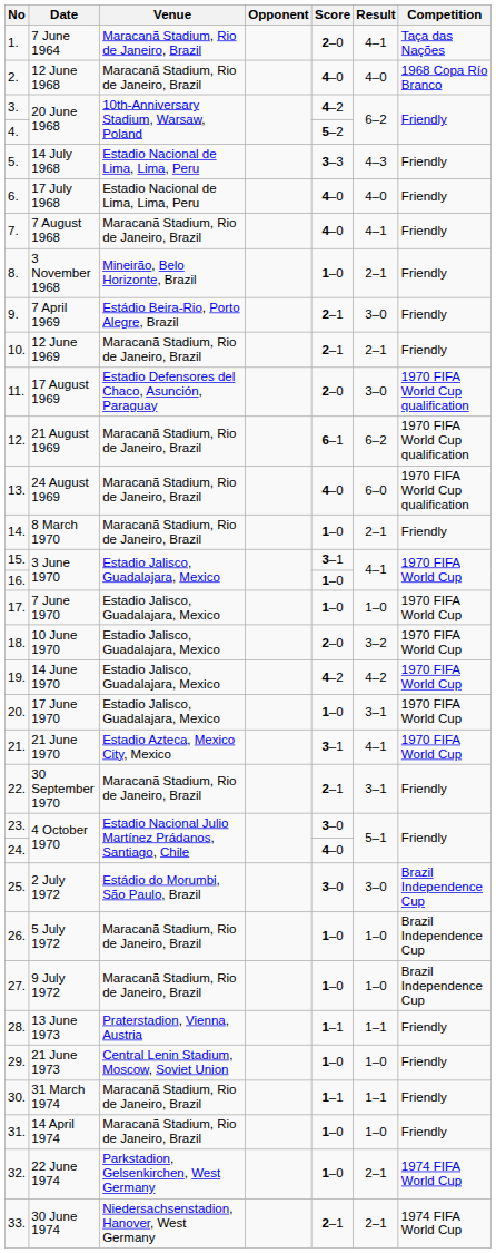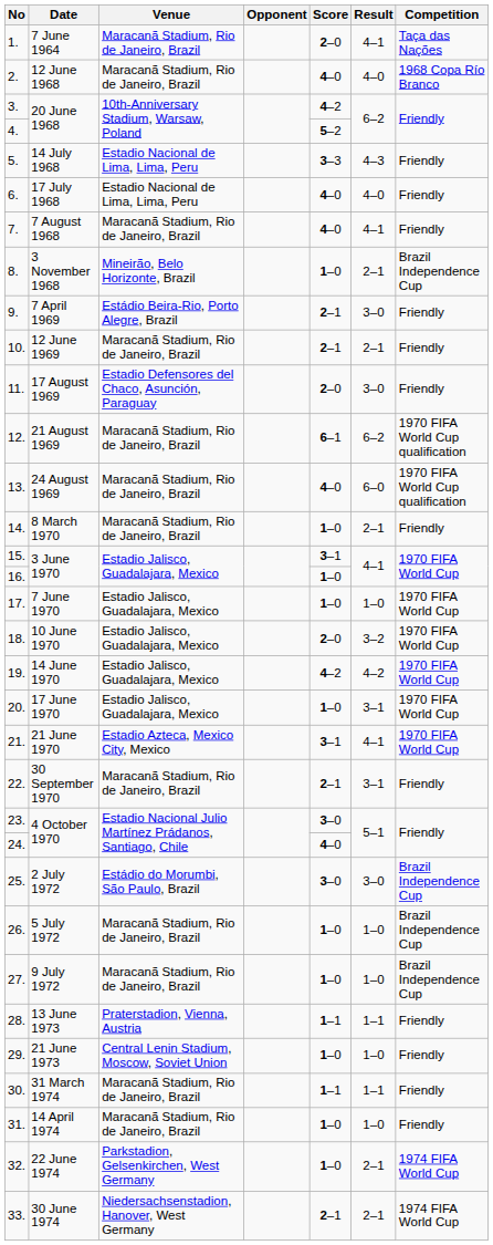 <table class="wikitable sortable" style="font-size:100%;">
 <tr>
 <th>No</th>
 <th>Date</th>
 <th>Venue</th>
 <th>Opponent</th>
 <th>Score</th>
 <th>Result</th>
 <th>Competition</th>
 </tr>
 <tr>
 <td>1.</td>
 <td>7 June 1964</td>
 <td><a href='#'>Maracanã Stadium</a>, <a href='#'>Rio de Janeiro</a>, <a href='#'>Brazil</a></td>
 <td></td>
 <td align=center><strong>2</strong>–0</td>
 <td align=center>4–1</td>
 <td><a href='#'>Taça das Nações</a></td>
 </tr>
 <tr>
 <td>2.</td>
 <td>12 June 1968</td>
 <td>Maracanã Stadium, Rio de Janeiro, Brazil</td>
 <td></td>
 <td align=center><strong>4</strong>–0</td>
 <td align=center>4–0</td>
 <td><a href='#'>1968 Copa Río Branco</a></td>
 </tr>
 <tr>
 <td>3.</td>
 <td rowspan="2">20 June 1968</td>
 <td rowspan="2"><a href='#'>10th-Anniversary Stadium</a>, <a href='#'>Warsaw</a>, <a href='#'>Poland</a></td>
 <td rowspan="2"></td>
 <td align=center><strong>4</strong>–2</td>
 <td rowspan="2" style="text-align:center">6–2</td>
 <td rowspan="2"><a href='#'>Friendly</a></td>
 </tr>
 <tr>
 <td>4.</td>
 <td align=center><strong>5</strong>–2</td>
 </tr>
 <tr>
 <td>5.</td>
 <td>14 July 1968</td>
 <td><a href='#'>Estadio Nacional de Lima</a>, <a href='#'>Lima</a>, <a href='#'>Peru</a></td>
 <td></td>
 <td align=center><strong>3</strong>–3</td>
 <td align=center>4–3</td>
 <td>Friendly</td>
 </tr>
 <tr>
 <td>6.</td>
 <td>17 July 1968</td>
 <td>Estadio Nacional de Lima, Lima, Peru</td>
 <td></td>
 <td align=center><strong>4</strong>–0</td>
 <td align=center>4–0</td>
 <td>Friendly</td>
 </tr>
 <tr>
 <td>7.</td>
 <td>7 August 1968</td>
 <td>Maracanã Stadium, Rio de Janeiro, Brazil</td>
 <td></td>
 <td align=center><strong>4</strong>–0</td>
 <td align=center>4–1</td>
 <td>Friendly</td>
 </tr>
 <tr>
 <td>8.</td>
 <td>3 November 1968</td>
 <td><a href='#'>Mineirão</a>, <a href='#'>Belo Horizonte</a>, Brazil</td>
 <td></td>
 <td align=center><strong>1</strong>–0</td>
 <td align=center>2–1</td>
-<td>Friendly</td>
+<td>Brazil Independence Cup</td>
 </tr>
 <tr>
 <td>9.</td>
 <td>7 April 1969</td>
 <td><a href='#'>Estádio Beira-Rio</a>, <a href='#'>Porto Alegre</a>, Brazil</td>
 <td></td>
 <td align=center><strong>2</strong>–1</td>
 <td align=center>3–0</td>
 <td>Friendly</td>
 </tr>
 <tr>
 <td>10.</td>
 <td>12 June 1969</td>
 <td>Maracanã Stadium, Rio de Janeiro, Brazil</td>
 <td></td>
 <td align=center><strong>2</strong>–1</td>
 <td align=center>2–1</td>
 <td>Friendly</td>
 </tr>
 <tr>
 <td>11.</td>
 <td>17 August 1969</td>
 <td><a href='#'>Estadio Defensores del Chaco</a>, <a href='#'>Asunción</a>, <a href='#'>Paraguay</a></td>
 <td></td>
 <td align=center><strong>2</strong>–0</td>
 <td align=center>3–0</td>
-<td><a href='#'>1970 FIFA World Cup qualification</a></td>
+<td>Friendly</td>
 </tr>
 <tr>
 <td>12.</td>
 <td>21 August 1969</td>
 <td>Maracanã Stadium, Rio de Janeiro, Brazil</td>
 <td></td>
 <td align=center><strong>6</strong>–1</td>
 <td align=center>6–2</td>
 <td>1970 FIFA World Cup qualification</td>
 </tr>
 <tr>
 <td>13.</td>
 <td>24 August 1969</td>
 <td>Maracanã Stadium, Rio de Janeiro, Brazil</td>
 <td></td>
 <td align=center><strong>4</strong>–0</td>
 <td align=center>6–0</td>
 <td>1970 FIFA World Cup qualification</td>
 </tr>
 <tr>
 <td>14.</td>
 <td>8 March 1970</td>
 <td>Maracanã Stadium, Rio de Janeiro, Brazil</td>
 <td></td>
 <td align=center><strong>1</strong>–0</td>
 <td align=center>2–1</td>
 <td>Friendly</td>
 </tr>
 <tr>
 <td>15.</td>
 <td rowspan="2">3 June 1970</td>
 <td rowspan="2"><a href='#'>Estadio Jalisco</a>, <a href='#'>Guadalajara</a>, <a href='#'>Mexico</a></td>
 <td rowspan="2"></td>
 <td align=center><strong>3</strong>–1</td>
 <td rowspan="2" style="text-align:center">4–1</td>
 <td rowspan="2"><a href='#'>1970 FIFA World Cup</a></td>
 </tr>
 <tr>
 <td>16.</td>
 <td align=center><strong>1</strong>–0</td>
 </tr>
 <tr>
 <td>17.</td>
 <td>7 June 1970</td>
 <td>Estadio Jalisco, Guadalajara, Mexico</td>
 <td></td>
 <td align=center><strong>1</strong>–0</td>
 <td align=center>1–0</td>
 <td>1970 FIFA World Cup</td>
 </tr>
 <tr>
 <td>18.</td>
 <td>10 June 1970</td>
 <td>Estadio Jalisco, Guadalajara, Mexico</td>
 <td></td>
 <td align=center><strong>2</strong>–0</td>
 <td align=center>3–2</td>
 <td>1970 FIFA World Cup</td>
 </tr>
 <tr>
 <td>19.</td>
 <td>14 June 1970</td>
 <td>Estadio Jalisco, Guadalajara, Mexico</td>
 <td></td>
 <td align=center><strong>4</strong>–2</td>
 <td align=center>4–2</td>
 <td><a href='#'>1970 FIFA World Cup</a></td>
 </tr>
 <tr>
 <td>20.</td>
 <td>17 June 1970</td>
 <td>Estadio Jalisco, Guadalajara, Mexico</td>
 <td></td>
 <td align=center><strong>1</strong>–0</td>
 <td align=center>3–1</td>
 <td>1970 FIFA World Cup</td>
 </tr>
 <tr>
 <td>21.</td>
 <td>21 June 1970</td>
 <td><a href='#'>Estadio Azteca</a>, <a href='#'>Mexico City</a>, Mexico</td>
 <td></td>
 <td align=center><strong>3</strong>–1</td>
 <td align=center>4–1</td>
 <td><a href='#'>1970 FIFA World Cup</a></td>
 </tr>
 <tr>
 <td>22.</td>
 <td>30 September 1970</td>
 <td>Maracanã Stadium, Rio de Janeiro, Brazil</td>
 <td></td>
 <td align=center><strong>2</strong>–1</td>
 <td align=center>3–1</td>
 <td>Friendly</td>
 </tr>
 <tr>
 <td>23.</td>
 <td rowspan="2">4 October 1970</td>
 <td rowspan="2"><a href='#'>Estadio Nacional Julio Martínez Prádanos</a>, <a href='#'>Santiago</a>, <a href='#'>Chile</a></td>
 <td rowspan="2"></td>
 <td align=center><strong>3</strong>–0</td>
 <td rowspan="2" style="text-align:center">5–1</td>
 <td rowspan="2">Friendly</td>
 </tr>
 <tr>
 <td>24.</td>
 <td align=center><strong>4</strong>–0</td>
 </tr>
 <tr>
 <td>25.</td>
 <td>2 July 1972</td>
 <td><a href='#'>Estádio do Morumbi</a>, <a href='#'>São Paulo</a>, Brazil</td>
 <td></td>
 <td align=center><strong>3</strong>–0</td>
 <td align=center>3–0</td>
 <td><a href='#'>Brazil Independence Cup</a></td>
 </tr>
 <tr>
 <td>26.</td>
 <td>5 July 1972</td>
 <td>Maracanã Stadium, Rio de Janeiro, Brazil</td>
 <td></td>
 <td align=center><strong>1</strong>–0</td>
 <td align=center>1–0</td>
 <td>Brazil Independence Cup</td>
 </tr>
 <tr>
 <td>27.</td>
 <td>9 July 1972</td>
 <td>Maracanã Stadium, Rio de Janeiro, Brazil</td>
 <td></td>
 <td align=center><strong>1</strong>–0</td>
 <td align=center>1–0</td>
 <td>Brazil Independence Cup</td>
 </tr>
 <tr>
 <td>28.</td>
 <td>13 June 1973</td>
 <td><a href='#'>Praterstadion</a>, <a href='#'>Vienna</a>, <a href='#'>Austria</a></td>
 <td></td>
 <td align=center><strong>1</strong>–1</td>
 <td align=center>1–1</td>
 <td>Friendly</td>
 </tr>
 <tr>
 <td>29.</td>
 <td>21 June 1973</td>
 <td><a href='#'>Central Lenin Stadium</a>, <a href='#'>Moscow</a>, <a href='#'>Soviet Union</a></td>
 <td></td>
 <td align=center><strong>1</strong>–0</td>
 <td align=center>1–0</td>
 <td>Friendly</td>
 </tr>
 <tr>
 <td>30.</td>
 <td>31 March 1974</td>
 <td>Maracanã Stadium, Rio de Janeiro, Brazil</td>
 <td></td>
 <td align=center><strong>1</strong>–1</td>
 <td align=center>1–1</td>
 <td>Friendly</td>
 </tr>
 <tr>
 <td>31.</td>
 <td>14 April 1974</td>
 <td>Maracanã Stadium, Rio de Janeiro, Brazil</td>
 <td></td>
 <td align=center><strong>1</strong>–0</td>
 <td align=center>1–0</td>
 <td>Friendly</td>
 </tr>
 <tr>
 <td>32.</td>
 <td>22 June 1974</td>
 <td><a href='#'>Parkstadion</a>, <a href='#'>Gelsenkirchen</a>, <a href='#'>West Germany</a></td>
 <td></td>
 <td align=center><strong>1</strong>–0</td>
 <td align=center>2–1</td>
 <td><a href='#'>1974 FIFA World Cup</a></td>
 </tr>
 <tr>
 <td>33.</td>
 <td>30 June 1974</td>
 <td><a href='#'>Niedersachsenstadion</a>, <a href='#'>Hanover</a>, West Germany</td>
 <td></td>
 <td align=center><strong>2</strong>–1</td>
 <td align=center>2–1</td>
 <td>1974 FIFA World Cup</td>
 </tr>
 </table>
